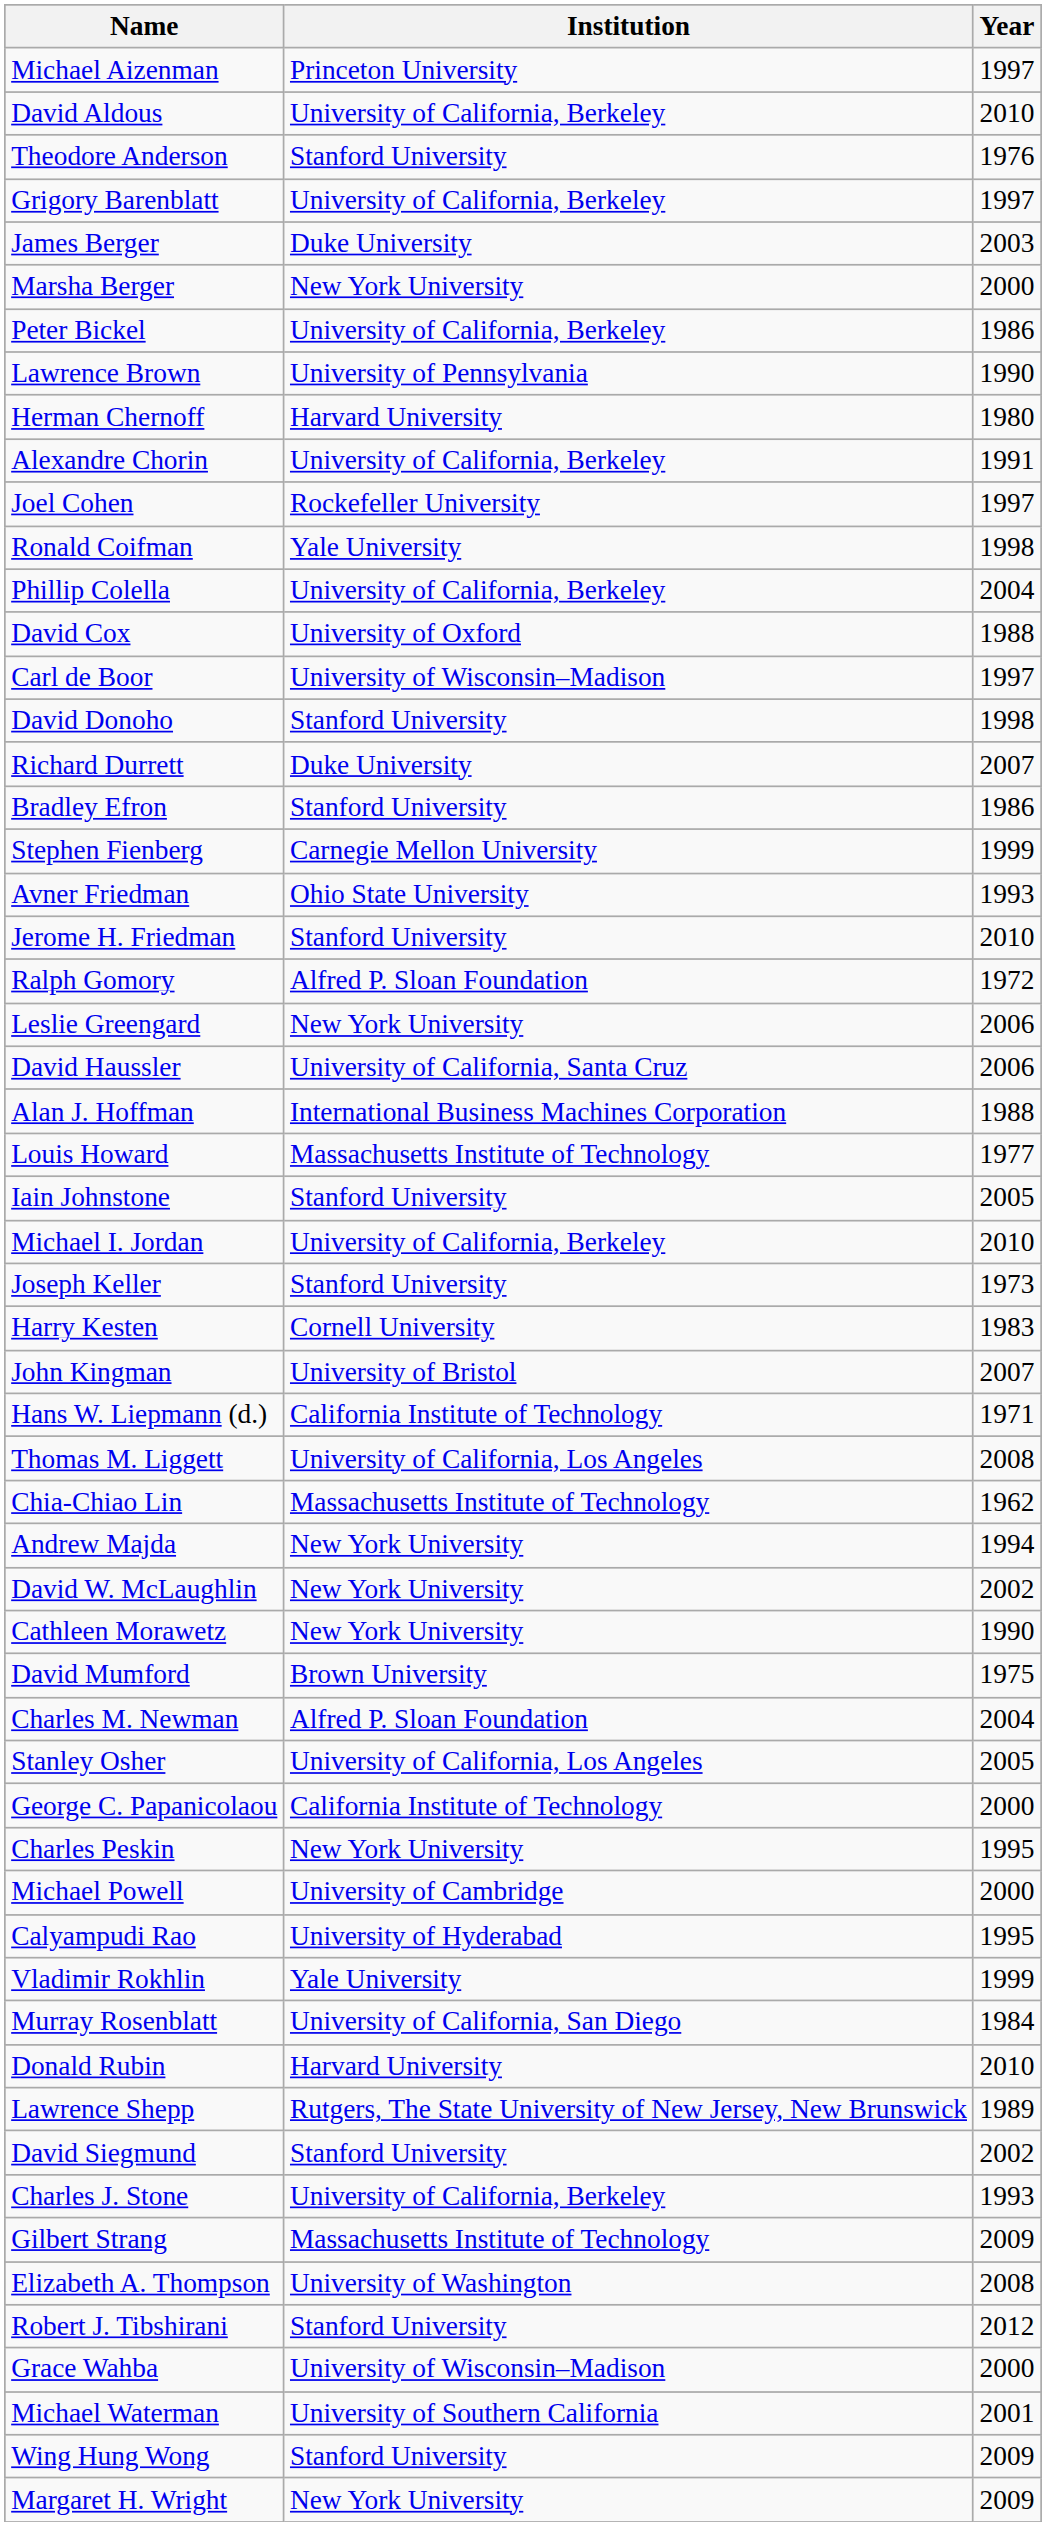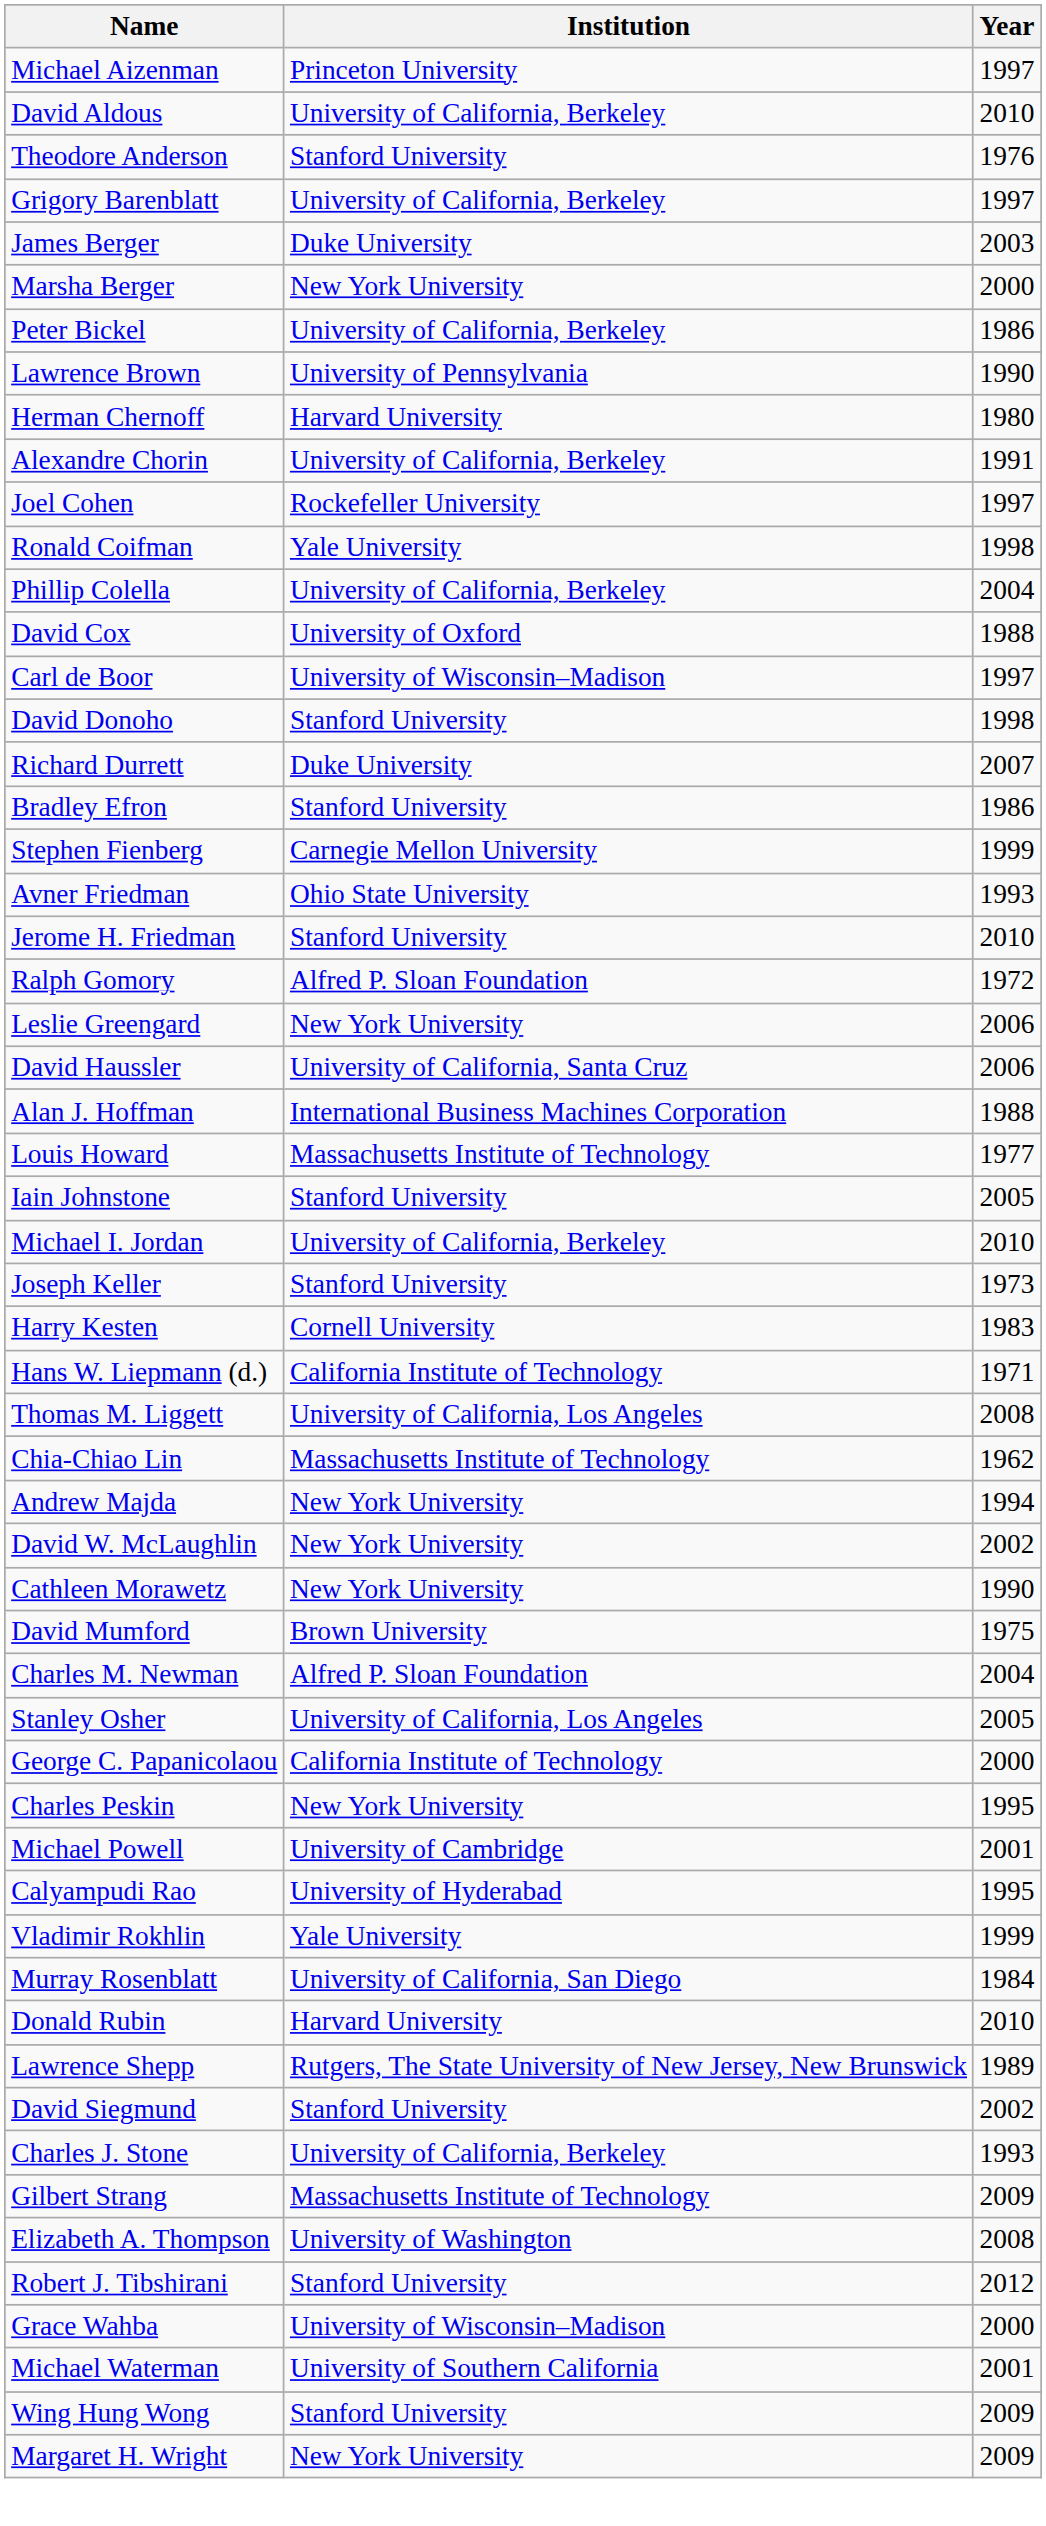 <table class="wikitable sortable">
 <tr>
 <th>Name</th>
 <th>Institution</th>
 <th>Year</th>
 </tr>
 <tr>
 <td><a href='#'>Michael Aizenman</a></td>
 <td><a href='#'>Princeton University</a></td>
 <td>1997</td>
 </tr>
 <tr --->
 <td><a href='#'>David Aldous</a></td>
 <td><a href='#'>University of California, Berkeley</a></td>
 <td>2010</td>
 </tr>
 <tr -->
 <td><a href='#'>Theodore Anderson</a></td>
 <td><a href='#'>Stanford University</a></td>
 <td>1976</td>
 </tr>
 <tr --->
 <td><a href='#'>Grigory Barenblatt</a></td>
 <td><a href='#'>University of California, Berkeley</a></td>
 <td>1997</td>
 </tr>
 <tr --->
 <td><a href='#'>James Berger</a></td>
 <td><a href='#'>Duke University</a></td>
 <td>2003</td>
 </tr>
 <tr --->
 <td><a href='#'>Marsha Berger</a></td>
 <td><a href='#'>New York University</a></td>
 <td>2000</td>
 </tr>
 <tr --->
 <td><a href='#'>Peter Bickel</a></td>
 <td><a href='#'>University of California, Berkeley</a></td>
 <td>1986</td>
 </tr>
 <tr --->
 <td><a href='#'>Lawrence Brown</a></td>
 <td><a href='#'>University of Pennsylvania</a></td>
 <td>1990</td>
 </tr>
 <tr --->
 <td><a href='#'>Herman Chernoff</a></td>
 <td><a href='#'>Harvard University</a></td>
 <td>1980</td>
 </tr>
 <tr --->
 <td><a href='#'>Alexandre Chorin</a></td>
 <td><a href='#'>University of California, Berkeley</a></td>
 <td>1991</td>
 </tr>
 <tr --->
 <td><a href='#'>Joel Cohen</a></td>
 <td><a href='#'>Rockefeller University</a></td>
 <td>1997</td>
 </tr>
 <tr --->
 <td><a href='#'>Ronald Coifman</a></td>
 <td><a href='#'>Yale University</a></td>
 <td>1998</td>
 </tr>
 <tr --->
 <td><a href='#'>Phillip Colella</a></td>
 <td><a href='#'>University of California, Berkeley</a></td>
 <td>2004</td>
 </tr>
 <tr --->
 <td><a href='#'>David Cox</a></td>
 <td><a href='#'>University of Oxford</a></td>
 <td>1988</td>
 </tr>
 <tr --->
 <td><a href='#'>Carl de Boor</a></td>
 <td><a href='#'>University of Wisconsin–Madison</a></td>
 <td>1997</td>
 </tr>
 <tr --->
 <td><a href='#'>David Donoho</a></td>
 <td><a href='#'>Stanford University</a></td>
 <td>1998</td>
 </tr>
 <tr --->
 <td><a href='#'>Richard Durrett</a></td>
 <td><a href='#'>Duke University</a></td>
 <td>2007</td>
 </tr>
 <tr --->
 <td><a href='#'>Bradley Efron</a></td>
 <td><a href='#'>Stanford University</a></td>
 <td>1986</td>
 </tr>
 <tr --->
 <td><a href='#'>Stephen Fienberg</a></td>
 <td><a href='#'>Carnegie Mellon University</a></td>
 <td>1999</td>
 </tr>
 <tr --->
 <td><a href='#'>Avner Friedman</a></td>
 <td><a href='#'>Ohio State University</a></td>
 <td>1993</td>
 </tr>
 <tr --->
 <td><a href='#'>Jerome H. Friedman</a></td>
 <td><a href='#'>Stanford University</a></td>
 <td>2010</td>
 </tr>
 <tr --->
 <td><a href='#'>Ralph Gomory</a></td>
 <td><a href='#'>Alfred P. Sloan Foundation</a></td>
 <td>1972</td>
 </tr>
 <tr --->
 <td><a href='#'>Leslie Greengard</a></td>
 <td><a href='#'>New York University</a></td>
 <td>2006</td>
 </tr>
 <tr --->
 <td><a href='#'>David Haussler</a></td>
 <td><a href='#'>University of California, Santa Cruz</a></td>
 <td>2006</td>
 </tr>
 <tr --->
 <td><a href='#'>Alan J. Hoffman</a></td>
 <td><a href='#'>International Business Machines Corporation</a></td>
 <td>1988</td>
 </tr>
 <tr --->
 <td><a href='#'>Louis Howard</a></td>
 <td><a href='#'>Massachusetts Institute of Technology</a></td>
 <td>1977</td>
 </tr>
 <tr --->
 <td><a href='#'>Iain Johnstone</a></td>
 <td><a href='#'>Stanford University</a></td>
 <td>2005</td>
 </tr>
 <tr --->
 <td><a href='#'>Michael I. Jordan</a></td>
 <td><a href='#'>University of California, Berkeley</a></td>
 <td>2010</td>
 </tr>
 <tr --->
 <td><a href='#'>Joseph Keller</a></td>
 <td><a href='#'>Stanford University</a></td>
 <td>1973</td>
 </tr>
 <tr --->
 <td><a href='#'>Harry Kesten</a></td>
 <td><a href='#'>Cornell University</a></td>
 <td>1983</td>
 </tr>
 <tr --->
-<td><a href='#'>John Kingman</a></td>
-<td><a href='#'>University of Bristol</a></td>
-<td>2007</td>
-</tr>
-<tr --->
 <td><a href='#'>Hans W. Liepmann</a> (d.)</td>
 <td><a href='#'>California Institute of Technology</a></td>
 <td>1971</td>
 </tr>
 <tr --->
 <td><a href='#'>Thomas M. Liggett</a></td>
 <td><a href='#'>University of California, Los Angeles</a></td>
 <td>2008</td>
 </tr>
 <tr --->
 <td><a href='#'>Chia-Chiao Lin</a></td>
 <td><a href='#'>Massachusetts Institute of Technology</a></td>
 <td>1962</td>
 </tr>
 <tr --->
 <td><a href='#'>Andrew Majda</a></td>
 <td><a href='#'>New York University</a></td>
 <td>1994</td>
 </tr>
 <tr --->
 <td><a href='#'>David W. McLaughlin</a></td>
 <td><a href='#'>New York University</a></td>
 <td>2002</td>
 </tr>
 <tr --->
 <td><a href='#'>Cathleen Morawetz</a></td>
 <td><a href='#'>New York University</a></td>
 <td>1990</td>
 </tr>
 <tr --->
 <td><a href='#'>David Mumford</a></td>
 <td><a href='#'>Brown University</a></td>
 <td>1975</td>
 </tr>
 <tr --->
 <td><a href='#'>Charles M. Newman</a></td>
 <td><a href='#'>Alfred P. Sloan Foundation</a></td>
 <td>2004</td>
 </tr>
 <tr --->
 <td><a href='#'>Stanley Osher</a></td>
 <td><a href='#'>University of California, Los Angeles</a></td>
 <td>2005</td>
 </tr>
 <tr --->
 <td><a href='#'>George C. Papanicolaou</a></td>
 <td><a href='#'>California Institute of Technology</a></td>
 <td>2000</td>
 </tr>
 <tr --->
 <td><a href='#'>Charles Peskin</a></td>
 <td><a href='#'>New York University</a></td>
 <td>1995</td>
 </tr>
 <tr --->
 <td><a href='#'>Michael Powell</a></td>
 <td><a href='#'>University of Cambridge</a></td>
-<td>2000</td>
+<td>2001</td>
 </tr>
 <tr --->
 <td><a href='#'>Calyampudi Rao</a></td>
 <td><a href='#'>University of Hyderabad</a></td>
 <td>1995</td>
 </tr>
 <tr --->
 <td><a href='#'>Vladimir Rokhlin</a></td>
 <td><a href='#'>Yale University</a></td>
 <td>1999</td>
 </tr>
 <tr --->
 <td><a href='#'>Murray Rosenblatt</a></td>
 <td><a href='#'>University of California, San Diego</a></td>
 <td>1984</td>
 </tr>
 <tr --->
 <td><a href='#'>Donald Rubin</a></td>
 <td><a href='#'>Harvard University</a></td>
 <td>2010</td>
 </tr>
 <tr --->
 <td><a href='#'>Lawrence Shepp</a></td>
 <td><a href='#'>Rutgers, The State University of New Jersey, New Brunswick</a></td>
 <td>1989</td>
 </tr>
 <tr --->
 <td><a href='#'>David Siegmund</a></td>
 <td><a href='#'>Stanford University</a></td>
 <td>2002</td>
 </tr>
 <tr --->
 <td><a href='#'>Charles J. Stone</a></td>
 <td><a href='#'>University of California, Berkeley</a></td>
 <td>1993</td>
 </tr>
 <tr --->
 <td><a href='#'>Gilbert Strang</a></td>
 <td><a href='#'>Massachusetts Institute of Technology</a></td>
 <td>2009</td>
 </tr>
 <tr --->
 <td><a href='#'>Elizabeth A. Thompson</a></td>
 <td><a href='#'>University of Washington</a></td>
 <td>2008</td>
 </tr>
 <tr --->
 <td><a href='#'>Robert J. Tibshirani</a></td>
 <td><a href='#'>Stanford University</a></td>
 <td>2012</td>
 </tr>
 <tr --->
 <td><a href='#'>Grace Wahba</a></td>
 <td><a href='#'>University of Wisconsin–Madison</a></td>
 <td>2000</td>
 </tr>
 <tr --->
 <td><a href='#'>Michael Waterman</a></td>
 <td><a href='#'>University of Southern California</a></td>
 <td>2001</td>
 </tr>
 <tr --->
 <td><a href='#'>Wing Hung Wong</a></td>
 <td><a href='#'>Stanford University</a></td>
 <td>2009</td>
 </tr>
 <tr --->
 <td><a href='#'>Margaret H. Wright</a></td>
 <td><a href='#'>New York University</a></td>
 <td>2009</td>
 </tr>
 </table>
